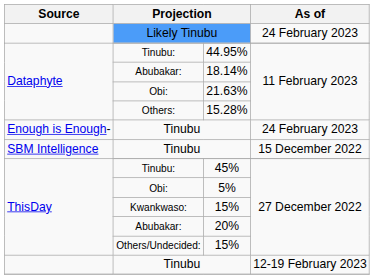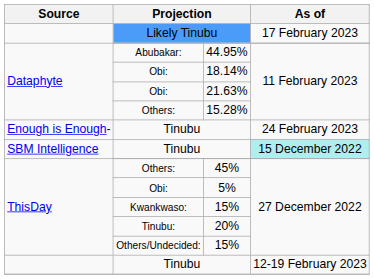 <table class="wikitable" style="text-align:center">
 <tr>
 <th>Source</th>
 <th colspan=2>Projection</th>
 <th>As of</th>
 </tr>
 <tr>
 <td align="left"></td>
 <td colspan=2 bgcolor=#4b9cf9>Likely Tinubu</td>
-<td>24 February 2023</td>
+<td>17 February 2023</td>
 </tr>
 <tr>
 <td rowspan=5 align="left"><a href='#'>Dataphyte</a></td>
 </tr>
 <tr>
-<td><small>Tinubu:</small></td>
+<td><small>Abubakar:</small></td>
 <td>44.95%</td>
 <td rowspan=4>11 February 2023</td>
 </tr>
 <tr>
-<td><small>Abubakar:</small></td>
+<td><small>Obi:</small></td>
 <td>18.14%</td>
 </tr>
 <tr>
 <td><small>Obi:</small></td>
 <td>21.63%</td>
 </tr>
 <tr>
 <td><small>Others:</small></td>
 <td>15.28%</td>
 </tr>
 <tr>
 <td align="left"><a href='#'>Enough is Enough</a>-<br></td>
 <td colspan=2 >Tinubu</td>
 <td>24 February 2023</td>
 </tr>
 <tr>
 <td align="left"><a href='#'>SBM Intelligence</a></td>
 <td colspan=2 >Tinubu</td>
-<td>15 December 2022</td>
+<td style="background: paleturquoise;">15 December 2022</td>
 </tr>
 <tr>
 <td rowspan=6 align="left"><a href='#'>ThisDay</a></td>
 </tr>
 <tr>
-<td><small>Tinubu:</small></td>
+<td><small>Others:</small></td>
 <td>45%</td>
 <td rowspan=5>27 December 2022</td>
 </tr>
 <tr>
 <td><small>Obi:</small></td>
 <td>5%</td>
 </tr>
 <tr>
 <td><small>Kwankwaso:</small></td>
 <td>15%</td>
 </tr>
 <tr>
-<td><small>Abubakar:</small></td>
+<td><small>Tinubu:</small></td>
 <td>20%</td>
 </tr>
 <tr>
 <td><small>Others/Undecided:</small></td>
 <td>15%</td>
 </tr>
 <tr>
 <td align="left"></td>
 <td colspan=2 >Tinubu</td>
 <td>12-19 February 2023</td>
 </tr>
 <tr>
 </tr>
 </table>
